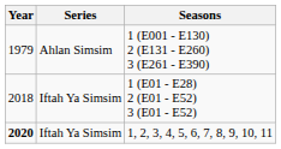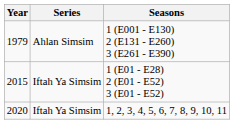 <table class="wikitable">
 <tr>
 <th>Year</th>
 <th>Series</th>
 <th>Seasons</th>
 </tr>
 <tr>
 <td>1979</td>
 <td>Ahlan Simsim</td>
 <td>1 (E001 - E130)<br>2 (E131 - E260)<br>3 (E261 - E390)</td>
 </tr>
 <tr>
-<td>2018</td>
+<td>2015</td>
 <td>Iftah Ya Simsim</td>
 <td>1 (E01 - E28)<br>2 (E01 - E52)<br>3 (E01 - E52)</td>
 </tr>
 <tr>
-<td><strong>2020</strong></td>
+<td>2020</td>
 <td>Iftah Ya Simsim</td>
 <td>1, 2, 3, 4, 5, 6, 7, 8, 9, 10, 11</td>
 </tr>
 </table>
